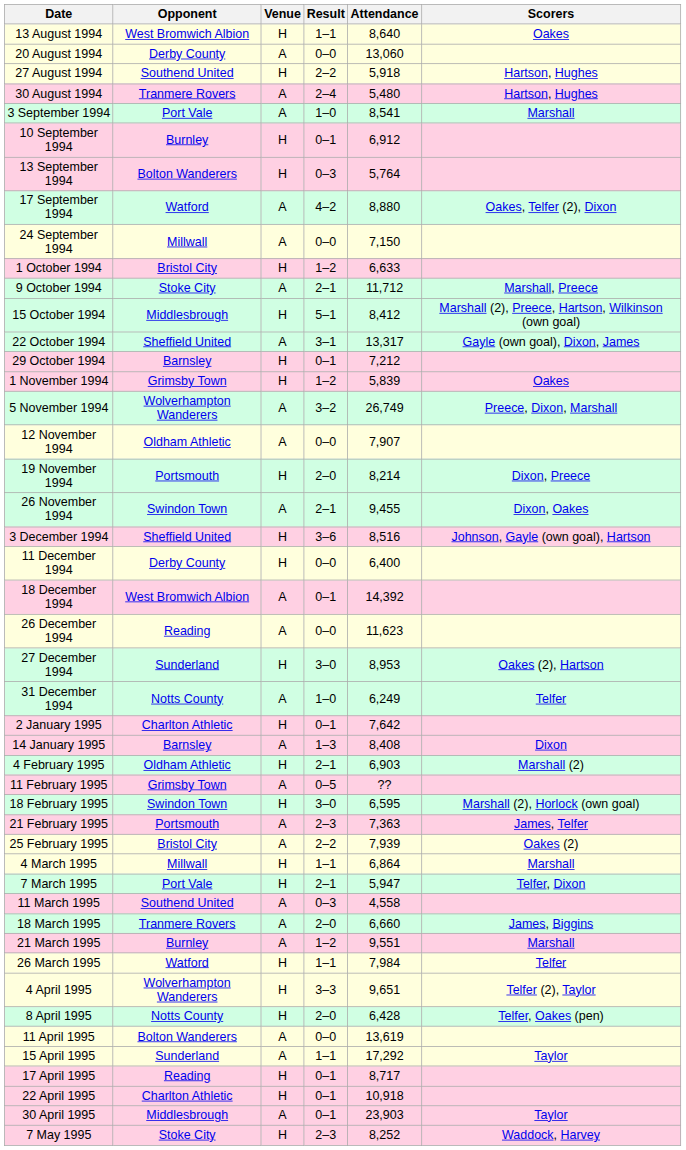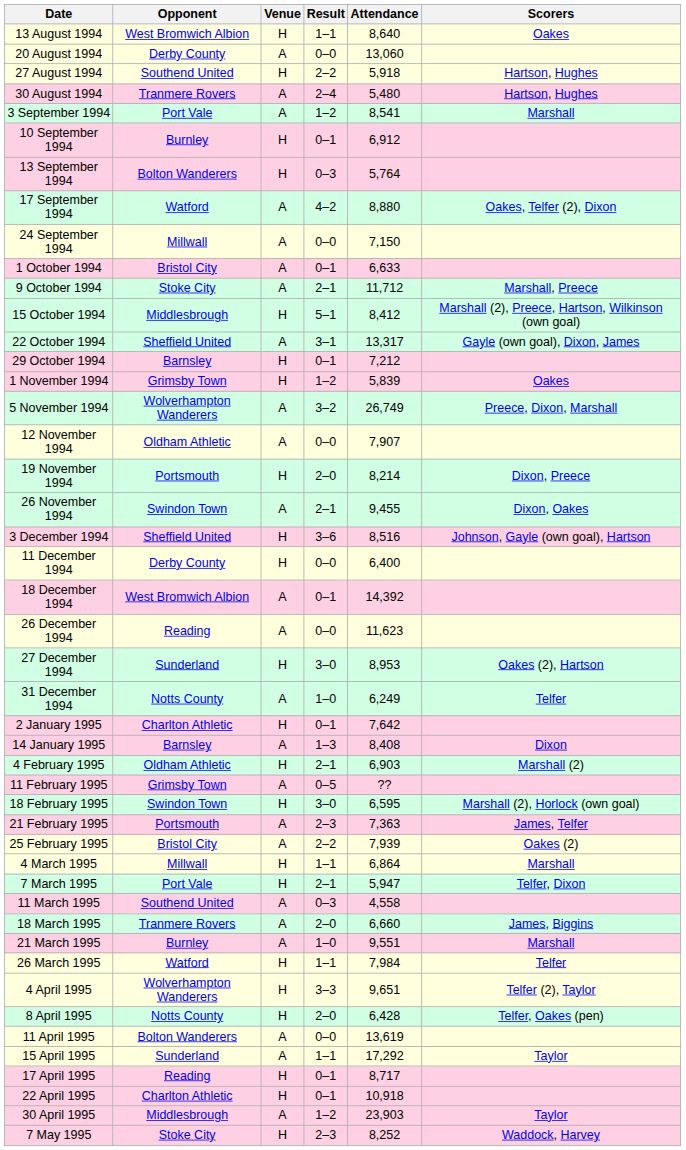 <table class="wikitable sortable" style="font-size:100%; text-align:center">
 <tr>
 <th>Date</th>
 <th>Opponent</th>
 <th>Venue</th>
 <th>Result</th>
 <th>Attendance</th>
 <th>Scorers</th>
 </tr>
 <tr style="background-color: #ffffdd;">
 <td>13 August 1994</td>
 <td><a href='#'>West Bromwich Albion</a></td>
 <td>H</td>
 <td>1–1</td>
 <td>8,640</td>
 <td><a href='#'>Oakes</a></td>
 </tr>
 <tr style="background-color: #ffffdd;">
 <td>20 August 1994</td>
 <td><a href='#'>Derby County</a></td>
 <td>A</td>
 <td>0–0</td>
 <td>13,060</td>
 <td></td>
 </tr>
 <tr style="background-color: #ffffdd;">
 <td>27 August 1994</td>
 <td><a href='#'>Southend United</a></td>
 <td>H</td>
 <td>2–2</td>
 <td>5,918</td>
 <td><a href='#'>Hartson</a>, <a href='#'>Hughes</a></td>
 </tr>
 <tr style="background-color: #ffd0e3;">
 <td>30 August 1994</td>
 <td><a href='#'>Tranmere Rovers</a></td>
 <td>A</td>
 <td>2–4</td>
 <td>5,480</td>
 <td><a href='#'>Hartson</a>, <a href='#'>Hughes</a></td>
 </tr>
 <tr style="background-color: #d0ffe3;">
 <td>3 September 1994</td>
 <td><a href='#'>Port Vale</a></td>
 <td>A</td>
-<td>1–0</td>
+<td>1–2</td>
 <td>8,541</td>
 <td><a href='#'>Marshall</a></td>
 </tr>
 <tr style="background-color: #ffd0e3;">
 <td>10 September 1994</td>
 <td><a href='#'>Burnley</a></td>
 <td>H</td>
 <td>0–1</td>
 <td>6,912</td>
 <td></td>
 </tr>
 <tr style="background-color: #ffd0e3;">
 <td>13 September 1994</td>
 <td><a href='#'>Bolton Wanderers</a></td>
 <td>H</td>
 <td>0–3</td>
 <td>5,764</td>
 <td></td>
 </tr>
 <tr style="background-color: #d0ffe3;">
 <td>17 September 1994</td>
 <td><a href='#'>Watford</a></td>
 <td>A</td>
 <td>4–2</td>
 <td>8,880</td>
 <td><a href='#'>Oakes</a>, <a href='#'>Telfer</a> (2), <a href='#'>Dixon</a></td>
 </tr>
 <tr style="background-color: #ffffdd;">
 <td>24 September 1994</td>
 <td><a href='#'>Millwall</a></td>
 <td>A</td>
 <td>0–0</td>
 <td>7,150</td>
 <td></td>
 </tr>
 <tr style="background-color: #ffd0e3;">
 <td>1 October 1994</td>
 <td><a href='#'>Bristol City</a></td>
-<td>H</td>
-<td>1–2</td>
+<td>A</td>
+<td>0–1</td>
 <td>6,633</td>
 <td></td>
 </tr>
 <tr style="background-color: #d0ffe3;">
 <td>9 October 1994</td>
 <td><a href='#'>Stoke City</a></td>
 <td>A</td>
 <td>2–1</td>
 <td>11,712</td>
 <td><a href='#'>Marshall</a>, <a href='#'>Preece</a></td>
 </tr>
 <tr style="background-color: #d0ffe3;">
 <td>15 October 1994</td>
 <td><a href='#'>Middlesbrough</a></td>
 <td>H</td>
 <td>5–1</td>
 <td>8,412</td>
 <td><a href='#'>Marshall</a> (2), <a href='#'>Preece</a>, <a href='#'>Hartson</a>, <a href='#'>Wilkinson</a> (own goal)</td>
 </tr>
 <tr style="background-color: #d0ffe3;">
 <td>22 October 1994</td>
 <td><a href='#'>Sheffield United</a></td>
 <td>A</td>
 <td>3–1</td>
 <td>13,317</td>
 <td><a href='#'>Gayle</a> (own goal), <a href='#'>Dixon</a>, <a href='#'>James</a></td>
 </tr>
 <tr style="background-color: #ffd0e3;">
 <td>29 October 1994</td>
 <td><a href='#'>Barnsley</a></td>
 <td>H</td>
 <td>0–1</td>
 <td>7,212</td>
 <td></td>
 </tr>
 <tr style="background-color: #ffd0e3;">
 <td>1 November 1994</td>
 <td><a href='#'>Grimsby Town</a></td>
 <td>H</td>
 <td>1–2</td>
 <td>5,839</td>
 <td><a href='#'>Oakes</a></td>
 </tr>
 <tr style="background-color: #d0ffe3;">
 <td>5 November 1994</td>
 <td><a href='#'>Wolverhampton Wanderers</a></td>
 <td>A</td>
 <td>3–2</td>
 <td>26,749</td>
 <td><a href='#'>Preece</a>, <a href='#'>Dixon</a>, <a href='#'>Marshall</a></td>
 </tr>
 <tr style="background-color: #ffffdd;">
 <td>12 November 1994</td>
 <td><a href='#'>Oldham Athletic</a></td>
 <td>A</td>
 <td>0–0</td>
 <td>7,907</td>
 <td></td>
 </tr>
 <tr style="background-color: #d0ffe3;">
 <td>19 November 1994</td>
 <td><a href='#'>Portsmouth</a></td>
 <td>H</td>
 <td>2–0</td>
 <td>8,214</td>
 <td><a href='#'>Dixon</a>, <a href='#'>Preece</a></td>
 </tr>
 <tr style="background-color: #d0ffe3;">
 <td>26 November 1994</td>
 <td><a href='#'>Swindon Town</a></td>
 <td>A</td>
 <td>2–1</td>
 <td>9,455</td>
 <td><a href='#'>Dixon</a>, <a href='#'>Oakes</a></td>
 </tr>
 <tr style="background-color: #ffd0e3;">
 <td>3 December 1994</td>
 <td><a href='#'>Sheffield United</a></td>
 <td>H</td>
 <td>3–6</td>
 <td>8,516</td>
 <td><a href='#'>Johnson</a>, <a href='#'>Gayle</a> (own goal), <a href='#'>Hartson</a></td>
 </tr>
 <tr style="background-color: #ffffdd;">
 <td>11 December 1994</td>
 <td><a href='#'>Derby County</a></td>
 <td>H</td>
 <td>0–0</td>
 <td>6,400</td>
 <td></td>
 </tr>
 <tr style="background-color: #ffd0e3;">
 <td>18 December 1994</td>
 <td><a href='#'>West Bromwich Albion</a></td>
 <td>A</td>
 <td>0–1</td>
 <td>14,392</td>
 <td></td>
 </tr>
 <tr style="background-color: #ffffdd;">
 <td>26 December 1994</td>
 <td><a href='#'>Reading</a></td>
 <td>A</td>
 <td>0–0</td>
 <td>11,623</td>
 <td></td>
 </tr>
 <tr style="background-color: #d0ffe3;">
 <td>27 December 1994</td>
 <td><a href='#'>Sunderland</a></td>
 <td>H</td>
 <td>3–0</td>
 <td>8,953</td>
 <td><a href='#'>Oakes</a> (2), <a href='#'>Hartson</a></td>
 </tr>
 <tr style="background-color: #d0ffe3;">
 <td>31 December 1994</td>
 <td><a href='#'>Notts County</a></td>
 <td>A</td>
 <td>1–0</td>
 <td>6,249</td>
 <td><a href='#'>Telfer</a></td>
 </tr>
 <tr style="background-color: #ffd0e3;">
 <td>2 January 1995</td>
 <td><a href='#'>Charlton Athletic</a></td>
 <td>H</td>
 <td>0–1</td>
 <td>7,642</td>
 <td></td>
 </tr>
 <tr style="background-color: #ffd0e3;">
 <td>14 January 1995</td>
 <td><a href='#'>Barnsley</a></td>
 <td>A</td>
 <td>1–3</td>
 <td>8,408</td>
 <td><a href='#'>Dixon</a></td>
 </tr>
 <tr style="background-color: #d0ffe3;">
 <td>4 February 1995</td>
 <td><a href='#'>Oldham Athletic</a></td>
 <td>H</td>
 <td>2–1</td>
 <td>6,903</td>
 <td><a href='#'>Marshall</a> (2)</td>
 </tr>
 <tr style="background-color: #ffd0e3;">
 <td>11 February 1995</td>
 <td><a href='#'>Grimsby Town</a></td>
 <td>A</td>
 <td>0–5</td>
 <td>??</td>
 <td></td>
 </tr>
 <tr style="background-color: #d0ffe3;">
 <td>18 February 1995</td>
 <td><a href='#'>Swindon Town</a></td>
 <td>H</td>
 <td>3–0</td>
 <td>6,595</td>
 <td><a href='#'>Marshall</a> (2), <a href='#'>Horlock</a> (own goal)</td>
 </tr>
 <tr style="background-color: #ffd0e3;">
 <td>21 February 1995</td>
 <td><a href='#'>Portsmouth</a></td>
 <td>A</td>
 <td>2–3</td>
 <td>7,363</td>
 <td><a href='#'>James</a>, <a href='#'>Telfer</a></td>
 </tr>
 <tr style="background-color: #ffffdd;">
 <td>25 February 1995</td>
 <td><a href='#'>Bristol City</a></td>
 <td>A</td>
 <td>2–2</td>
 <td>7,939</td>
 <td><a href='#'>Oakes</a> (2)</td>
 </tr>
 <tr style="background-color: #ffffdd;">
 <td>4 March 1995</td>
 <td><a href='#'>Millwall</a></td>
 <td>H</td>
 <td>1–1</td>
 <td>6,864</td>
 <td><a href='#'>Marshall</a></td>
 </tr>
 <tr style="background-color: #d0ffe3;">
 <td>7 March 1995</td>
 <td><a href='#'>Port Vale</a></td>
 <td>H</td>
 <td>2–1</td>
 <td>5,947</td>
 <td><a href='#'>Telfer</a>, <a href='#'>Dixon</a></td>
 </tr>
 <tr style="background-color: #ffd0e3;">
 <td>11 March 1995</td>
 <td><a href='#'>Southend United</a></td>
 <td>A</td>
 <td>0–3</td>
 <td>4,558</td>
 <td></td>
 </tr>
 <tr style="background-color: #d0ffe3;">
 <td>18 March 1995</td>
 <td><a href='#'>Tranmere Rovers</a></td>
 <td>A</td>
 <td>2–0</td>
 <td>6,660</td>
 <td><a href='#'>James</a>, <a href='#'>Biggins</a></td>
 </tr>
 <tr style="background-color: #ffd0e3;">
 <td>21 March 1995</td>
 <td><a href='#'>Burnley</a></td>
 <td>A</td>
-<td>1–2</td>
+<td>1–0</td>
 <td>9,551</td>
 <td><a href='#'>Marshall</a></td>
 </tr>
 <tr style="background-color: #ffffdd;">
 <td>26 March 1995</td>
 <td><a href='#'>Watford</a></td>
 <td>H</td>
 <td>1–1</td>
 <td>7,984</td>
 <td><a href='#'>Telfer</a></td>
 </tr>
 <tr style="background-color: #ffffdd;">
 <td>4 April 1995</td>
 <td><a href='#'>Wolverhampton Wanderers</a></td>
 <td>H</td>
 <td>3–3</td>
 <td>9,651</td>
 <td><a href='#'>Telfer</a> (2), <a href='#'>Taylor</a></td>
 </tr>
 <tr style="background-color: #d0ffe3;">
 <td>8 April 1995</td>
 <td><a href='#'>Notts County</a></td>
 <td>H</td>
 <td>2–0</td>
 <td>6,428</td>
 <td><a href='#'>Telfer</a>, <a href='#'>Oakes</a> (pen)</td>
 </tr>
 <tr style="background-color: #ffffdd;">
 <td>11 April 1995</td>
 <td><a href='#'>Bolton Wanderers</a></td>
 <td>A</td>
 <td>0–0</td>
 <td>13,619</td>
 <td></td>
 </tr>
 <tr style="background-color: #ffffdd;">
 <td>15 April 1995</td>
 <td><a href='#'>Sunderland</a></td>
 <td>A</td>
 <td>1–1</td>
 <td>17,292</td>
 <td><a href='#'>Taylor</a></td>
 </tr>
 <tr style="background-color: #ffd0e3;">
 <td>17 April 1995</td>
 <td><a href='#'>Reading</a></td>
 <td>H</td>
 <td>0–1</td>
 <td>8,717</td>
 <td></td>
 </tr>
 <tr style="background-color: #ffd0e3;">
 <td>22 April 1995</td>
 <td><a href='#'>Charlton Athletic</a></td>
 <td>H</td>
 <td>0–1</td>
 <td>10,918</td>
 <td></td>
 </tr>
 <tr style="background-color: #ffd0e3;">
 <td>30 April 1995</td>
 <td><a href='#'>Middlesbrough</a></td>
 <td>A</td>
-<td>0–1</td>
+<td>1–2</td>
 <td>23,903</td>
 <td><a href='#'>Taylor</a></td>
 </tr>
 <tr style="background-color: #ffd0e3;">
 <td>7 May 1995</td>
 <td><a href='#'>Stoke City</a></td>
 <td>H</td>
 <td>2–3</td>
 <td>8,252</td>
 <td><a href='#'>Waddock</a>, <a href='#'>Harvey</a></td>
 </tr>
 </table>
